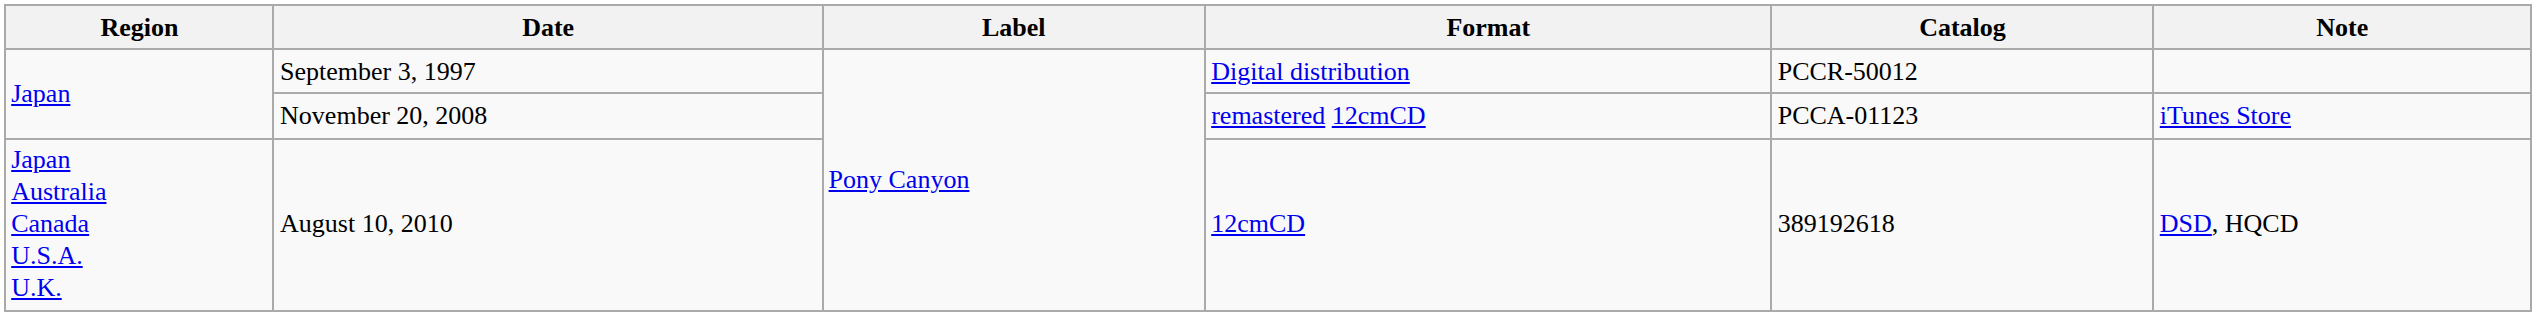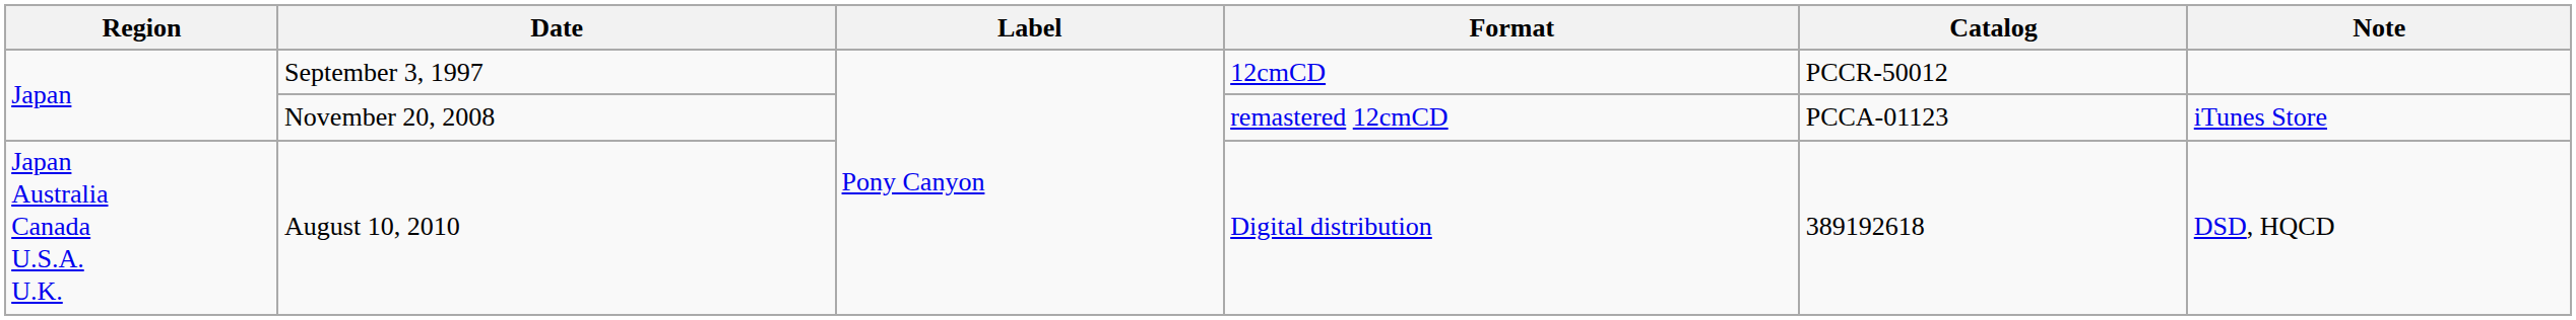 <table class="wikitable sortable" style="margin:0 auto; font-size:small; width:100%">
 <tr>
 <th>Region</th>
 <th>Date</th>
 <th>Label</th>
 <th>Format</th>
 <th>Catalog</th>
 <th>Note</th>
 </tr>
 <tr>
 <td rowspan="2"><a href='#'>Japan</a></td>
 <td>September 3, 1997</td>
 <td rowspan="3"><a href='#'>Pony Canyon</a></td>
-<td><a href='#'>Digital distribution</a></td>
+<td><a href='#'>12cmCD</a></td>
 <td>PCCR-50012</td>
 <td></td>
 </tr>
 <tr>
 <td>November 20, 2008</td>
 <td><a href='#'>remastered</a> <a href='#'>12cmCD</a></td>
 <td>PCCA-01123</td>
 <td><a href='#'>iTunes Store</a></td>
 </tr>
 <tr>
 <td><a href='#'>Japan</a><br><a href='#'>Australia</a><br><a href='#'>Canada</a><br><a href='#'>U.S.A.</a><br><a href='#'>U.K.</a></td>
 <td>August 10, 2010</td>
-<td><a href='#'>12cmCD</a></td>
+<td><a href='#'>Digital distribution</a></td>
 <td>389192618</td>
 <td><a href='#'>DSD</a>, HQCD</td>
 </tr>
 <tr>
 </tr>
 </table>
